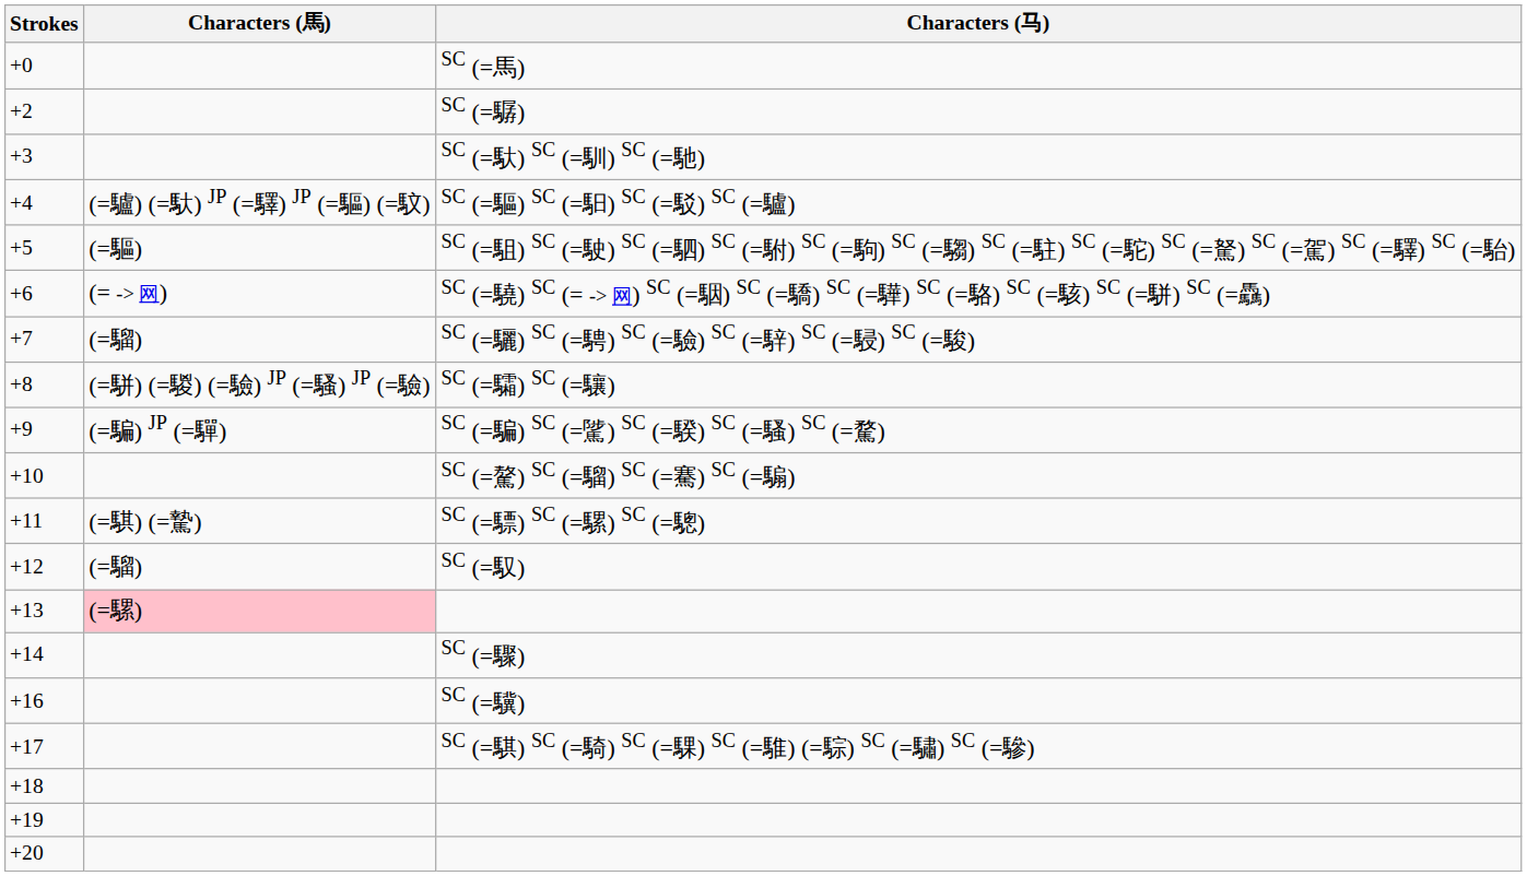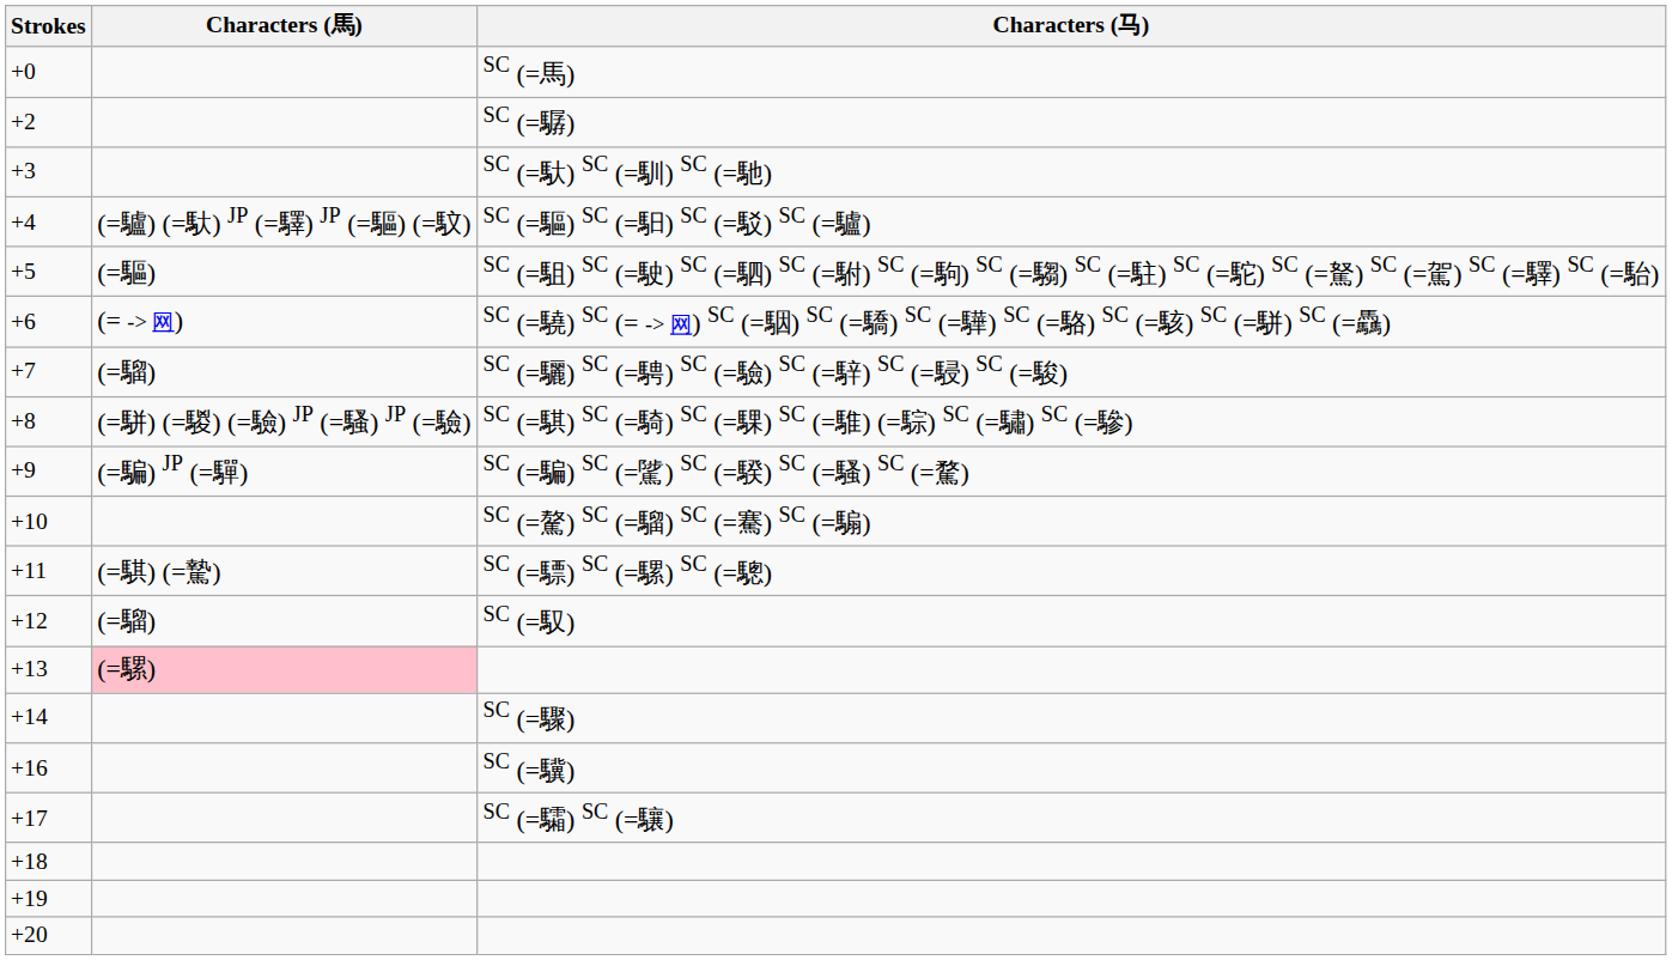 <table class="wikitable">
 <tr>
 <th>Strokes</th>
 <th>Characters (馬)</th>
 <th>Characters (马)</th>
 </tr>
 <tr>
 <td>+0</td>
 <td style="font-size: large;" lang="zh-Hant"></td>
 <td style="font-size: large;" lang="zh-Hans"><sup>SC</sup> (=馬)</td>
 </tr>
 <tr>
 <td>+2</td>
 <td style="font-size: large;" lang="zh-Hant"> </td>
 <td style="font-size: large;" lang="zh-Hans"><sup>SC</sup> (=驏)</td>
 </tr>
 <tr>
 <td>+3</td>
 <td style="font-size: large;" lang="zh-Hant">      </td>
 <td style="font-size: large;" lang="zh-Hans"><sup>SC</sup> (=馱) <sup>SC</sup> (=馴) <sup>SC</sup> (=馳)</td>
 </tr>
 <tr>
 <td>+4</td>
 <td style="font-size: large;" lang="zh-Hant">          (=驢)      (=馱) <sup>JP</sup> (=驛) <sup>JP</sup> (=驅)  (=馼)</td>
 <td style="font-size: large;" lang="zh-Hans"><sup>SC</sup> (=驅) <sup>SC</sup> (=馹) <sup>SC</sup> (=駁) <sup>SC</sup> (=驢)</td>
 </tr>
 <tr>
 <td>+5</td>
 <td style="font-size: large;" lang="zh-Hant"> (=驅)                        </td>
 <td style="font-size: large;" lang="zh-Hans"><sup>SC</sup> (=駔) <sup>SC</sup> (=駛) <sup>SC</sup> (=駟) <sup>SC</sup> (=駙) <sup>SC</sup> (=駒) <sup>SC</sup> (=騶) <sup>SC</sup> (=駐) <sup>SC</sup> (=駝) <sup>SC</sup> (=駑) <sup>SC</sup> (=駕) <sup>SC</sup> (=驛) <sup>SC</sup> (=駘)</td>
 </tr>
 <tr>
 <td>+6</td>
 <td style="font-size: large;" lang="zh-Hant"> (= <small>-> <a href='#'>网</a></small>)                 </td>
 <td style="font-size: large;" lang="zh-Hans"><sup>SC</sup> (=驍) <sup>SC</sup> (= <small>-> <a href='#'>网</a></small>) <sup>SC</sup> (=駰) <sup>SC</sup> (=驕) <sup>SC</sup> (=驊) <sup>SC</sup> (=駱) <sup>SC</sup> (=駭) <sup>SC</sup> (=駢) <sup>SC</sup> (=驫)</td>
 </tr>
 <tr>
 <td>+7</td>
 <td style="font-size: large;" lang="zh-Hant">  (=騮)              </td>
 <td style="font-size: large;" lang="zh-Hans"><sup>SC</sup> (=驪) <sup>SC</sup> (=騁) <sup>SC</sup> (=驗) <sup>SC</sup> (=騂) <sup>SC</sup> (=駸) <sup>SC</sup> (=駿)</td>
 </tr>
 <tr>
 <td>+8</td>
 <td style="font-size: large;" lang="zh-Hant">      (=駢)     (=騣)     (=驗)  <sup>JP</sup> (=騷) <sup>JP</sup> (=驗)</td>
-<td style="font-size: large;" lang="zh-Hans"><sup>SC</sup> (=驦) <sup>SC</sup> (=驤)</td>
+<td style="font-size: large;" lang="zh-Hans"><sup>SC</sup> (=騏) <sup>SC</sup> (=騎) <sup>SC</sup> (=騍) <sup>SC</sup> (=騅)  (=騌) <sup>SC</sup> (=驌) <sup>SC</sup> (=驂)</td>
 </tr>
 <tr>
 <td>+9</td>
 <td style="font-size: large;" lang="zh-Hant">    (=騙)                 <sup>JP</sup> (=驒)</td>
 <td style="font-size: large;" lang="zh-Hans"><sup>SC</sup> (=騙) <sup>SC</sup> (=騭) <sup>SC</sup> (=騤) <sup>SC</sup> (=騷) <sup>SC</sup> (=騖)</td>
 </tr>
 <tr>
 <td>+10</td>
 <td style="font-size: large;" lang="zh-Hant">               </td>
 <td style="font-size: large;" lang="zh-Hans"><sup>SC</sup> (=驁) <sup>SC</sup> (=騮) <sup>SC</sup> (=騫) <sup>SC</sup> (=騸)</td>
 </tr>
 <tr>
 <td>+11</td>
 <td style="font-size: large;" lang="zh-Hant"> (=騏)               (=騺)</td>
 <td style="font-size: large;" lang="zh-Hans"><sup>SC</sup> (=驃) <sup>SC</sup> (=騾) <sup>SC</sup> (=驄)</td>
 </tr>
 <tr>
 <td>+12</td>
 <td style="font-size: large;" lang="zh-Hant">          (=騮)    </td>
 <td style="font-size: large;" lang="zh-Hans"><sup>SC</sup> (=馭)</td>
 </tr>
 <tr>
 <td>+13</td>
 <td style="background: pink; font-size: large;" lang="zh-Hant">   (=騾)    </td>
 <td style="font-size: large;" lang="zh-Hans"></td>
 </tr>
 <tr>
 <td>+14</td>
 <td style="font-size: large;" lang="zh-Hant">  </td>
 <td style="font-size: large;" lang="zh-Hans"><sup>SC</sup> (=驟)</td>
 </tr>
 <tr>
 <td>+16</td>
 <td style="font-size: large;" lang="zh-Hant">   </td>
 <td style="font-size: large;" lang="zh-Hans"><sup>SC</sup> (=驥)</td>
 </tr>
 <tr>
 <td>+17</td>
 <td style="font-size: large;" lang="zh-Hant">   </td>
-<td style="font-size: large;" lang="zh-Hans"><sup>SC</sup> (=騏) <sup>SC</sup> (=騎) <sup>SC</sup> (=騍) <sup>SC</sup> (=騅)  (=騌) <sup>SC</sup> (=驌) <sup>SC</sup> (=驂)</td>
+<td style="font-size: large;" lang="zh-Hans"><sup>SC</sup> (=驦) <sup>SC</sup> (=驤)</td>
 </tr>
 <tr>
 <td>+18</td>
 <td style="font-size: large;" lang="zh-Hant"> </td>
 <td style="font-size: large;" lang="zh-Hans"></td>
 </tr>
 <tr>
 <td>+19</td>
 <td style="font-size: large;" lang="zh-Hant"></td>
 <td style="font-size: large;" lang="zh-Hans"></td>
 </tr>
 <tr>
 <td>+20</td>
 <td style="font-size: large;" lang="zh-Hant"></td>
 <td style="font-size: large;" lang="zh-Hans"></td>
 </tr>
 </table>
